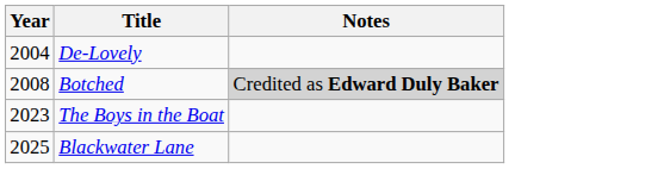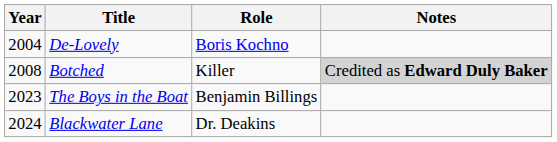 <table class="wikitable sortable">
 <tr>
 <th>Year</th>
 <th>Title</th>
+<th>Role</th>
 <th>Notes</th>
 </tr>
 <tr>
 <td>2004</td>
 <td><em><a href='#'>De-Lovely</a></em></td>
+<td><a href='#'>Boris Kochno</a></td>
 <td></td>
 </tr>
 <tr>
 <td>2008</td>
 <td><em><a href='#'>Botched</a></em></td>
+<td>Killer</td>
 <td style="background: lightgrey;">Credited as <strong>Edward Duly Baker</strong></td>
 </tr>
 <tr>
 <td>2023</td>
 <td><em><a href='#'>The Boys in the Boat</a></em></td>
+<td>Benjamin Billings</td>
 <td></td>
 </tr>
 <tr>
-<td>2025</td>
+<td>2024</td>
 <td><em><a href='#'>Blackwater Lane</a></em></td>
+<td>Dr. Deakins</td>
 <td></td>
 </tr>
 </table>
